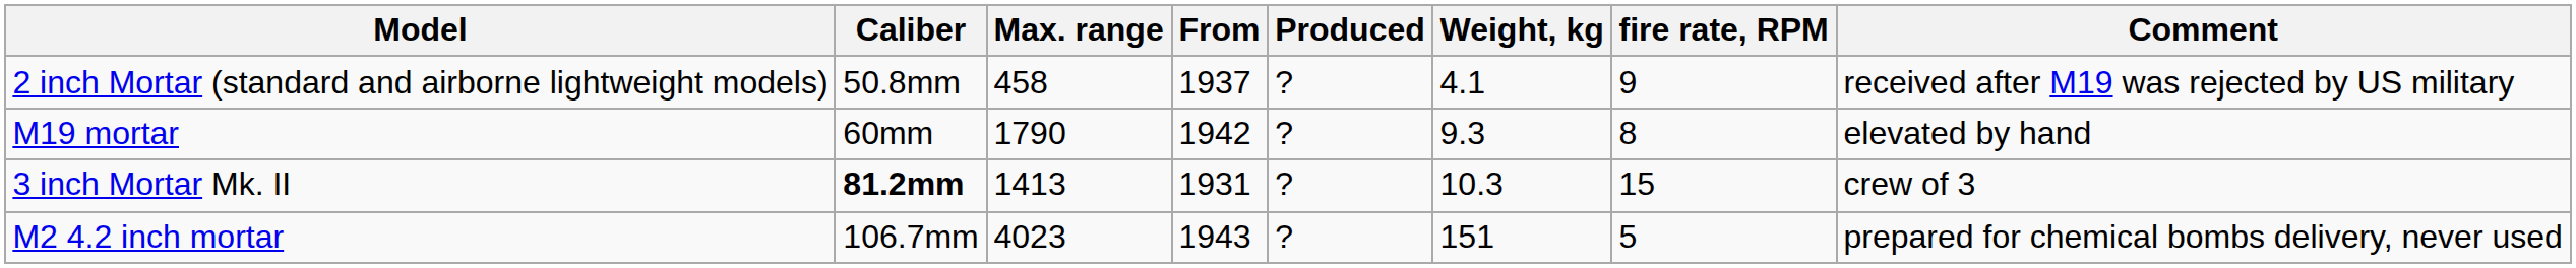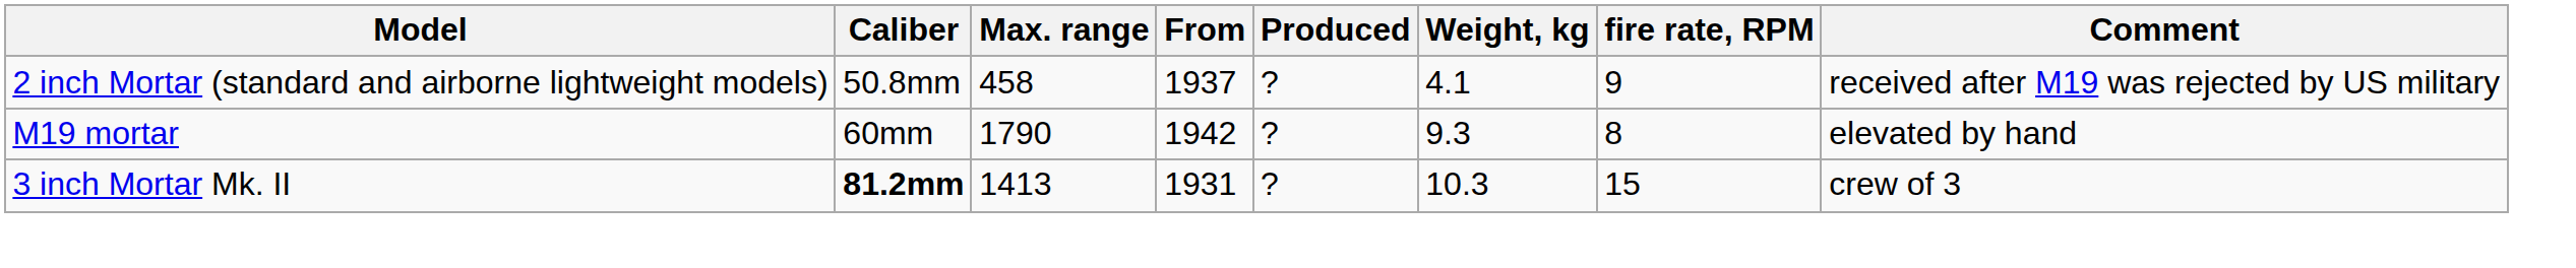 <table class="wikitable sortable">
 <tr>
 <th>Model</th>
 <th>Caliber</th>
 <th>Max. range</th>
 <th>From</th>
 <th>Produced</th>
 <th>Weight, kg</th>
 <th>fire rate, RPM</th>
 <th>Comment</th>
 </tr>
 <tr>
 <td><a href='#'>2 inch Mortar</a> (standard and airborne lightweight models)</td>
 <td>50.8mm</td>
 <td>458</td>
 <td>1937</td>
 <td>?</td>
 <td>4.1</td>
 <td>9</td>
 <td>received after <a href='#'>M19</a> was rejected by US military</td>
 </tr>
 <tr>
 <td><a href='#'>M19 mortar</a></td>
 <td>60mm</td>
 <td>1790</td>
 <td>1942</td>
 <td>?</td>
 <td>9.3</td>
 <td>8</td>
 <td>elevated by hand</td>
 </tr>
 <tr>
 <td><a href='#'>3 inch Mortar</a> Mk. II</td>
 <td><strong>81.2mm</strong></td>
 <td>1413</td>
 <td>1931</td>
 <td>?</td>
 <td>10.3</td>
 <td>15</td>
 <td>crew of 3</td>
 </tr>
-<tr>
-<td><a href='#'>M2 4.2 inch mortar</a></td>
-<td>106.7mm</td>
-<td>4023</td>
-<td>1943</td>
-<td>?</td>
-<td>151</td>
-<td>5</td>
-<td>prepared for chemical bombs delivery, never used</td>
-</tr>
 </table>
